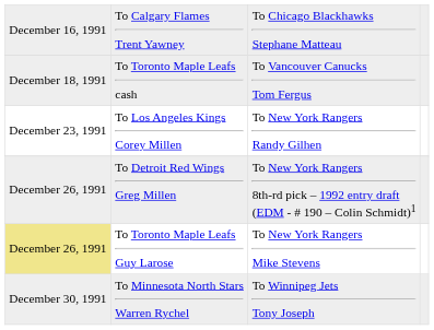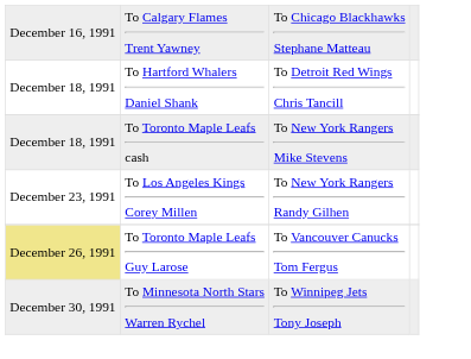 <table border=1 style="border-collapse:collapse" bordercolor="#DFDFDF"  cellpadding="5">
 <tr bgcolor="#eeeeee">
 <td>December 16, 1991</td>
 <td valign="top">To <a href='#'>Calgary Flames</a><hr><a href='#'>Trent Yawney</a></td>
 <td valign="top">To <a href='#'>Chicago Blackhawks</a><hr><a href='#'>Stephane Matteau</a></td>
 <td></td>
 </tr>
 <tr>
+<td>December 18, 1991</td>
+<td valign="top">To <a href='#'>Hartford Whalers</a><hr><a href='#'>Daniel Shank</a></td>
+<td valign="top">To <a href='#'>Detroit Red Wings</a><hr><a href='#'>Chris Tancill</a></td>
+<td></td>
+</tr>
+<tr>
 </tr>
 <tr bgcolor="#eeeeee">
 <td>December 18, 1991</td>
 <td valign="top">To <a href='#'>Toronto Maple Leafs</a><hr>cash</td>
-<td valign="top">To <a href='#'>Vancouver Canucks</a><hr><a href='#'>Tom Fergus</a></td>
+<td valign="top">To <a href='#'>New York Rangers</a><hr><a href='#'>Mike Stevens</a></td>
 <td></td>
 </tr>
 <tr>
 <td>December 23, 1991</td>
 <td valign="top">To <a href='#'>Los Angeles Kings</a><hr><a href='#'>Corey Millen</a></td>
 <td valign="top">To <a href='#'>New York Rangers</a><hr><a href='#'>Randy Gilhen</a></td>
 <td></td>
 </tr>
 <tr>
 </tr>
-<tr bgcolor="#eeeeee">
-<td>December 26, 1991</td>
-<td valign="top">To <a href='#'>Detroit Red Wings</a><hr><a href='#'>Greg Millen</a></td>
-<td valign="top">To <a href='#'>New York Rangers</a><hr>8th-rd pick – <a href='#'>1992 entry draft</a><br>(<a href='#'>EDM</a> - # 190 – Colin Schmidt)<sup>1</sup></td>
-<td></td>
-</tr>
 <tr>
 <td style="background: khaki;">December 26, 1991</td>
 <td valign="top">To <a href='#'>Toronto Maple Leafs</a><hr><a href='#'>Guy Larose</a></td>
-<td valign="top">To <a href='#'>New York Rangers</a><hr><a href='#'>Mike Stevens</a></td>
+<td valign="top">To <a href='#'>Vancouver Canucks</a><hr><a href='#'>Tom Fergus</a></td>
 <td></td>
 </tr>
 <tr bgcolor="#eeeeee">
 <td>December 30, 1991</td>
 <td valign="top">To <a href='#'>Minnesota North Stars</a><hr><a href='#'>Warren Rychel</a></td>
 <td valign="top">To <a href='#'>Winnipeg Jets</a><hr><a href='#'>Tony Joseph</a></td>
 <td></td>
 </tr>
 </table>
